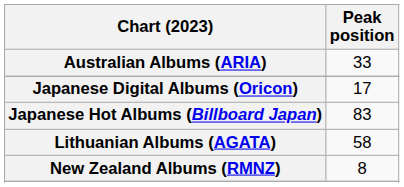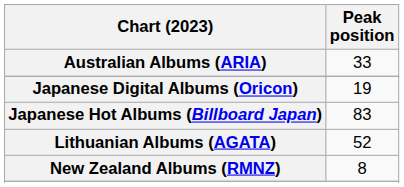 <table class="wikitable sortable plainrowheaders" style="text-align:center">
 <tr>
 <th scope="col">Chart (2023)</th>
 <th scope="col">Peak<br>position</th>
 </tr>
 <tr>
 <th scope="row">Australian Albums (<a href='#'>ARIA</a>)</th>
 <td>33</td>
 </tr>
 <tr>
 </tr>
 <tr>
 </tr>
 <tr>
 </tr>
 <tr>
 </tr>
 <tr>
 </tr>
 <tr>
 <th scope="row">Japanese Digital Albums (<a href='#'>Oricon</a>)</th>
-<td>17</td>
+<td>19</td>
 </tr>
 <tr>
 <th scope="row">Japanese Hot Albums (<em><a href='#'>Billboard Japan</a></em>)</th>
 <td>83</td>
 </tr>
 <tr>
 <th scope="row">Lithuanian Albums (<a href='#'>AGATA</a>)</th>
-<td>58</td>
+<td>52</td>
 </tr>
 <tr>
 <th scope="row">New Zealand Albums (<a href='#'>RMNZ</a>)</th>
 <td>8</td>
 </tr>
 <tr>
 </tr>
 <tr>
 </tr>
 <tr>
 </tr>
 <tr>
 </tr>
 <tr>
 </tr>
 <tr>
 </tr>
 </table>
